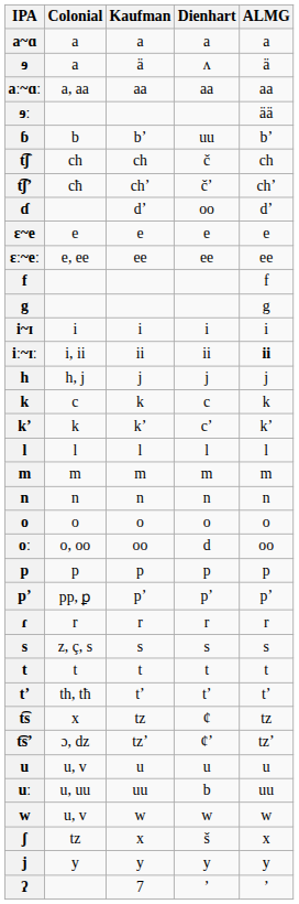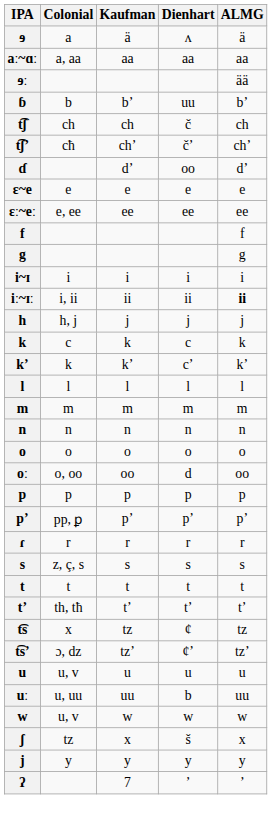 <table class="wikitable" style="text-align:center">
 <tr>
 <th>IPA</th>
 <th>Colonial</th>
 <th>Kaufman</th>
 <th>Dienhart</th>
 <th>ALMG</th>
-</tr>
-<tr>
-<th>a~ɑ</th>
-<td>a</td>
-<td>a</td>
-<td>a</td>
-<td>a</td>
 </tr>
 <tr>
 <th>ɘ</th>
 <td>a</td>
 <td>ä</td>
 <td>ʌ</td>
 <td>ä</td>
 </tr>
 <tr>
 <th>aː~ɑː</th>
 <td>a, aa</td>
 <td>aa</td>
 <td>aa</td>
 <td>aa</td>
 </tr>
 <tr>
 <th>ɘː</th>
 <td></td>
 <td></td>
 <td></td>
 <td>ää</td>
 </tr>
 <tr>
 <th>ɓ</th>
 <td>b</td>
 <td>bʼ</td>
 <td>uu</td>
 <td>bʼ</td>
 </tr>
 <tr>
 <th>t͡ʃ</th>
 <td>ch</td>
 <td>ch</td>
 <td>č</td>
 <td>ch</td>
 </tr>
 <tr>
 <th>t͡ʃʼ</th>
 <td>cħ</td>
 <td>chʼ</td>
 <td>čʼ</td>
 <td>chʼ</td>
 </tr>
 <tr>
 <th>ɗ</th>
 <td></td>
 <td>dʼ</td>
 <td>oo</td>
 <td>dʼ</td>
 </tr>
 <tr>
 <th>ɛ~e</th>
 <td>e</td>
 <td>e</td>
 <td>e</td>
 <td>e</td>
 </tr>
 <tr>
 <th>ɛː~eː</th>
 <td>e, ee</td>
 <td>ee</td>
 <td>ee</td>
 <td>ee</td>
 </tr>
 <tr>
 <th>f</th>
 <td></td>
 <td></td>
 <td></td>
 <td>f</td>
 </tr>
 <tr>
 <th>g</th>
 <td></td>
 <td></td>
 <td></td>
 <td>g</td>
 </tr>
 <tr>
 <th>i~ɪ</th>
 <td>i</td>
 <td>i</td>
 <td>i</td>
 <td>i</td>
 </tr>
 <tr>
 <th>iː~ɪː</th>
 <td>i, ii</td>
 <td>ii</td>
 <td>ii</td>
 <td><strong>ii</strong></td>
 </tr>
 <tr>
 <th>h</th>
 <td>h, j</td>
 <td>j</td>
 <td>j</td>
 <td>j</td>
 </tr>
 <tr>
 <th>k</th>
 <td>c</td>
 <td>k</td>
 <td>c</td>
 <td>k</td>
 </tr>
 <tr>
 <th>kʼ</th>
 <td>k</td>
 <td>kʼ</td>
 <td>cʼ</td>
 <td>kʼ</td>
 </tr>
 <tr>
 <th>l</th>
 <td>l</td>
 <td>l</td>
 <td>l</td>
 <td>l</td>
 </tr>
 <tr>
 <th>m</th>
 <td>m</td>
 <td>m</td>
 <td>m</td>
 <td>m</td>
 </tr>
 <tr>
 <th>n</th>
 <td>n</td>
 <td>n</td>
 <td>n</td>
 <td>n</td>
 </tr>
 <tr>
 <th>o</th>
 <td>o</td>
 <td>o</td>
 <td>o</td>
 <td>o</td>
 </tr>
 <tr>
 <th>oː</th>
 <td>o, oo</td>
 <td>oo</td>
 <td>d</td>
 <td>oo</td>
 </tr>
 <tr>
 <th>p</th>
 <td>p</td>
 <td>p</td>
 <td>p</td>
 <td>p</td>
 </tr>
 <tr>
 <th>pʼ</th>
 <td>pp, ꝑ</td>
 <td>pʼ</td>
 <td>pʼ</td>
 <td>pʼ</td>
 </tr>
 <tr>
 <th>ɾ</th>
 <td>r</td>
 <td>r</td>
 <td>r</td>
 <td>r</td>
 </tr>
 <tr>
 <th>s</th>
 <td>z, ç, s</td>
 <td>s</td>
 <td>s</td>
 <td>s</td>
 </tr>
 <tr>
 <th>t</th>
 <td>t</td>
 <td>t</td>
 <td>t</td>
 <td>t</td>
 </tr>
 <tr>
 <th>tʼ</th>
 <td>th, tħ</td>
 <td>tʼ</td>
 <td>tʼ</td>
 <td>tʼ</td>
 </tr>
 <tr>
 <th>t͡s</th>
 <td>x</td>
 <td>tz</td>
 <td>¢</td>
 <td>tz</td>
 </tr>
 <tr>
 <th>t͡sʼ</th>
 <td>ɔ, dz</td>
 <td>tzʼ</td>
 <td>¢ʼ</td>
 <td>tzʼ</td>
 </tr>
 <tr>
 <th>u</th>
 <td>u, v</td>
 <td>u</td>
 <td>u</td>
 <td>u</td>
 </tr>
 <tr>
 <th>uː</th>
 <td>u, uu</td>
 <td>uu</td>
 <td>b</td>
 <td>uu</td>
 </tr>
 <tr>
 <th>w</th>
 <td>u, v</td>
 <td>w</td>
 <td>w</td>
 <td>w</td>
 </tr>
 <tr>
 <th>ʃ</th>
 <td>tz</td>
 <td>x</td>
 <td>š</td>
 <td>x</td>
 </tr>
 <tr>
 <th>j</th>
 <td>y</td>
 <td>y</td>
 <td>y</td>
 <td>y</td>
 </tr>
 <tr>
 <th>ʔ</th>
 <td></td>
 <td>7</td>
 <td>ʼ</td>
 <td>ʼ</td>
 </tr>
 </table>
